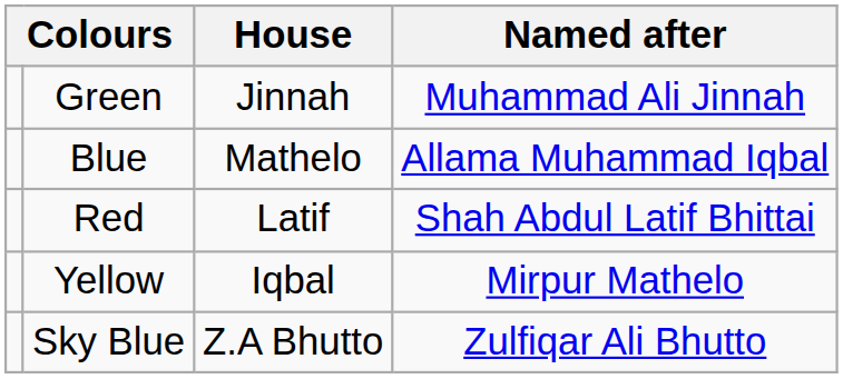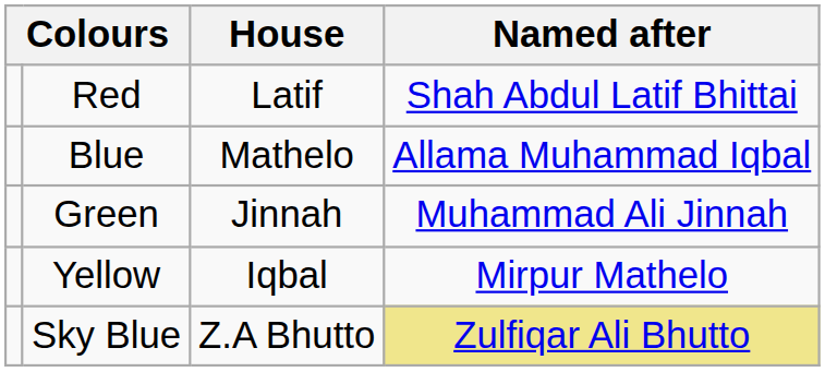 <table class="wikitable sortable" style="text-align:center">
 <tr>
 <th class="unsortable" colspan=2>Colours</th>
 <th>House</th>
 <th>Named after</th>
 </tr>
 <tr>
 <td></td>
-<td>Green</td>
-<td>Jinnah</td>
-<td><a href='#'>Muhammad Ali Jinnah</a></td>
+<td>Red</td>
+<td>Latif</td>
+<td><a href='#'>Shah Abdul Latif Bhittai</a></td>
 </tr>
 <tr>
 <td></td>
 <td>Blue</td>
 <td>Mathelo</td>
 <td><a href='#'>Allama Muhammad Iqbal</a></td>
 </tr>
 <tr>
 <td></td>
-<td>Red</td>
-<td>Latif</td>
-<td><a href='#'>Shah Abdul Latif Bhittai</a></td>
+<td>Green</td>
+<td>Jinnah</td>
+<td><a href='#'>Muhammad Ali Jinnah</a></td>
 </tr>
 <tr>
 <td></td>
 <td>Yellow</td>
 <td>Iqbal</td>
 <td><a href='#'>Mirpur Mathelo</a></td>
 </tr>
 <tr>
 <td></td>
 <td>Sky Blue</td>
 <td>Z.A Bhutto</td>
-<td><a href='#'>Zulfiqar Ali Bhutto</a></td>
+<td style="background: khaki;"><a href='#'>Zulfiqar Ali Bhutto</a></td>
 </tr>
 </table>
